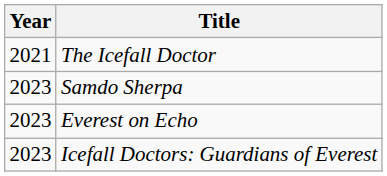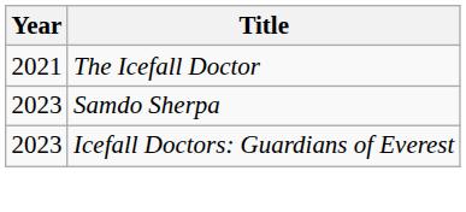 <table class="wikitable">
 <tr>
 <th>Year</th>
 <th>Title</th>
 </tr>
 <tr>
 <td>2021</td>
 <td><em>The Icefall Doctor</em></td>
 </tr>
 <tr>
 <td>2023</td>
 <td><em>Samdo Sherpa</em></td>
 </tr>
 <tr>
 <td>2023</td>
-<td><em>Everest on Echo</em></td>
-</tr>
-<tr>
-<td>2023</td>
 <td><em>Icefall Doctors: Guardians of Everest</em></td>
 </tr>
 </table>
